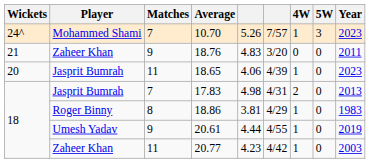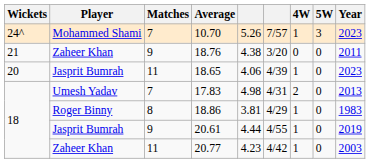 <table class="wikitable"style="font-size: 90%">
 <tr>
 <th>Wickets</th>
 <th>Player</th>
 <th>Matches</th>
 <th>Average</th>
 <th></th>
 <th></th>
 <th>4W</th>
 <th>5W</th>
 <th>Year</th>
 </tr>
 <tr style="background:#ffebcd;">
 <td>24^</td>
 <td><a href='#'>Mohammed Shami</a></td>
 <td>7</td>
 <td>10.70</td>
 <td>5.26</td>
 <td>7/57</td>
 <td>1</td>
 <td>3</td>
 <td><a href='#'>2023</a></td>
 </tr>
 <tr>
 <td>21</td>
 <td><a href='#'>Zaheer Khan</a></td>
 <td>9</td>
 <td>18.76</td>
-<td>4.83</td>
+<td>4.38</td>
 <td>3/20</td>
 <td>0</td>
 <td>0</td>
 <td><a href='#'>2011</a></td>
 </tr>
 <tr>
 <td>20</td>
 <td><a href='#'>Jasprit Bumrah</a></td>
 <td>11</td>
 <td>18.65</td>
 <td>4.06</td>
 <td>4/39</td>
 <td>1</td>
 <td>0</td>
 <td><a href='#'>2023</a></td>
 </tr>
 <tr>
 <td rowspan="4">18</td>
-<td><a href='#'>Jasprit Bumrah</a></td>
+<td><a href='#'>Umesh Yadav</a></td>
 <td>7</td>
 <td>17.83</td>
 <td>4.98</td>
 <td>4/31</td>
 <td>2</td>
 <td>0</td>
 <td><a href='#'>2013</a></td>
 </tr>
 <tr>
 <td><a href='#'>Roger Binny</a></td>
 <td>8</td>
 <td>18.86</td>
 <td>3.81</td>
 <td>4/29</td>
 <td>1</td>
 <td>0</td>
 <td><a href='#'>1983</a></td>
 </tr>
 <tr>
-<td><a href='#'>Umesh Yadav</a></td>
+<td><a href='#'>Jasprit Bumrah</a></td>
 <td>9</td>
 <td>20.61</td>
 <td>4.44</td>
 <td>4/55</td>
 <td>1</td>
 <td>0</td>
 <td><a href='#'>2019</a></td>
 </tr>
 <tr>
 <td><a href='#'>Zaheer Khan</a></td>
 <td>11</td>
 <td>20.77</td>
 <td>4.23</td>
 <td>4/42</td>
 <td>1</td>
 <td>0</td>
 <td><a href='#'>2003</a></td>
 </tr>
 </table>
